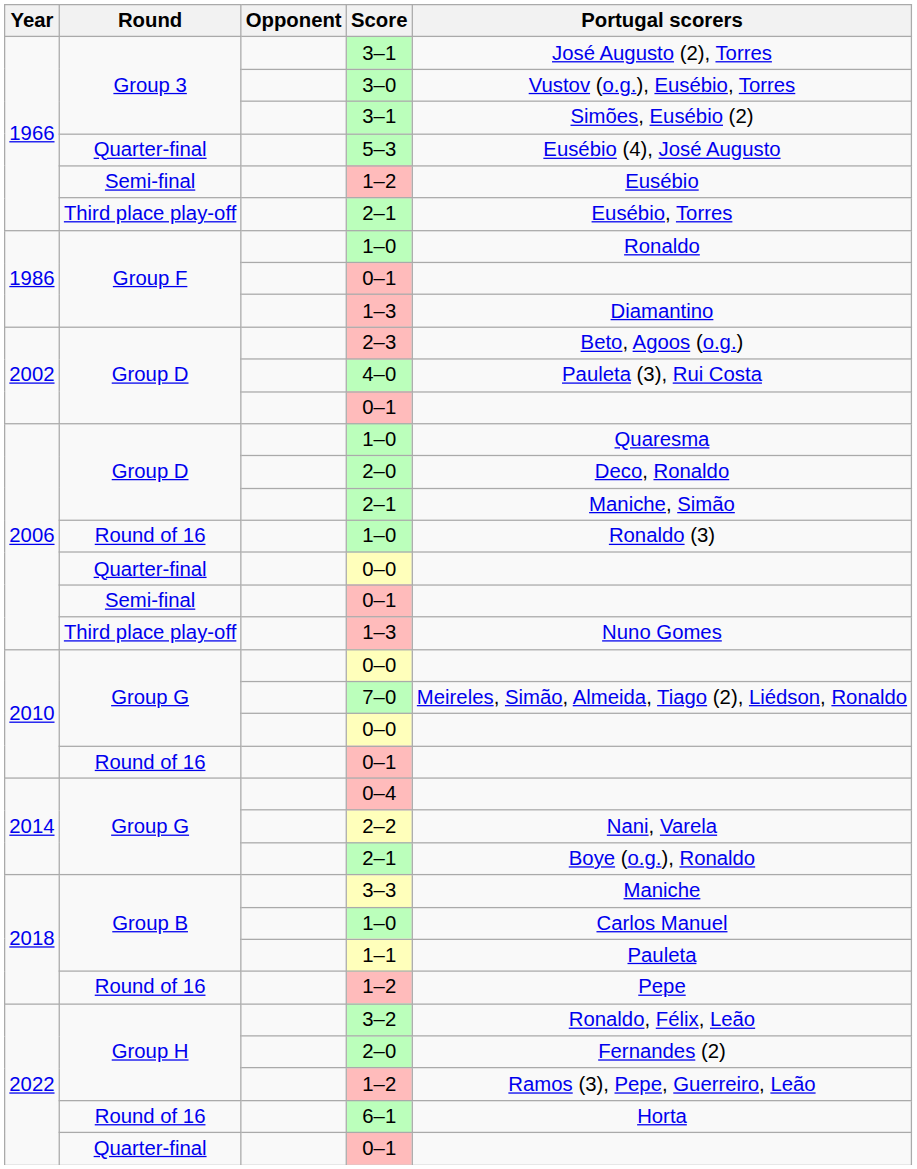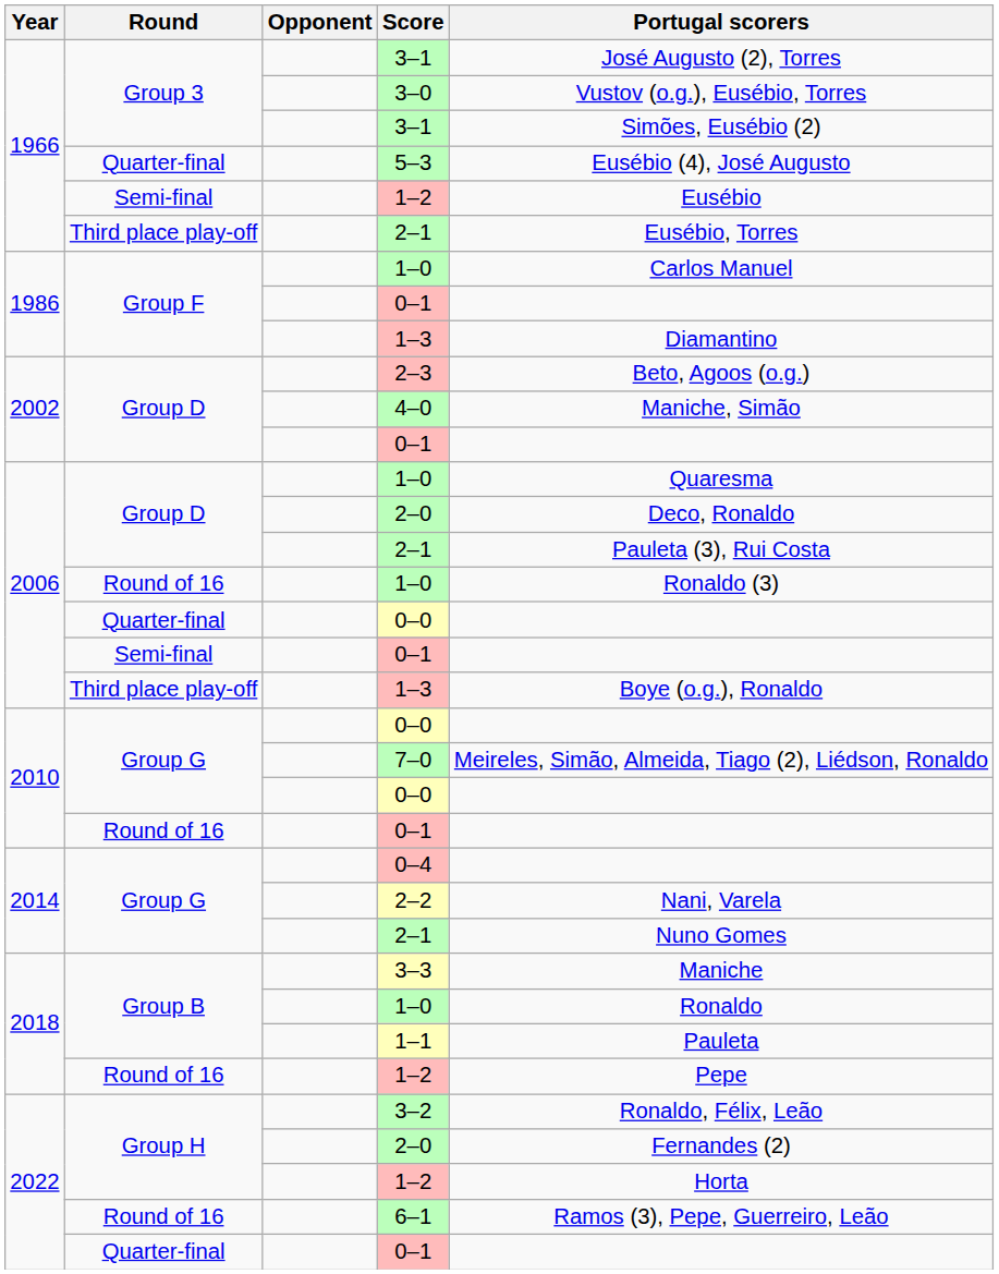 <table class="wikitable sortable" style="text-align: center;">
 <tr>
 <th>Year</th>
 <th>Round</th>
 <th>Opponent</th>
 <th>Score</th>
 <th>Portugal scorers</th>
 </tr>
 <tr>
 <td rowspan=6> <a href='#'>1966</a></td>
 <td rowspan=3><a href='#'>Group 3</a></td>
 <td align="center"></td>
 <td bgcolor="#bbffbb">3–1</td>
 <td><a href='#'>José Augusto</a> (2), <a href='#'>Torres</a></td>
 </tr>
 <tr>
 <td></td>
 <td bgcolor="#bbffbb">3–0</td>
 <td><a href='#'>Vustov</a> (<a href='#'>o.g.</a>), <a href='#'>Eusébio</a>, <a href='#'>Torres</a></td>
 </tr>
 <tr>
 <td></td>
 <td bgcolor="#bbffbb">3–1</td>
 <td><a href='#'>Simões</a>, <a href='#'>Eusébio</a> (2)</td>
 </tr>
 <tr>
 <td><a href='#'>Quarter-final</a></td>
 <td align="center"></td>
 <td bgcolor="#bbffbb">5–3</td>
 <td><a href='#'>Eusébio</a> (4), <a href='#'>José Augusto</a></td>
 </tr>
 <tr>
 <td><a href='#'>Semi-final</a></td>
 <td align="center"></td>
 <td bgcolor="#ffbbbb">1–2</td>
 <td><a href='#'>Eusébio</a></td>
 </tr>
 <tr>
 <td><a href='#'>Third place play-off</a></td>
 <td align="center"></td>
 <td bgcolor="#bbffbb">2–1</td>
 <td><a href='#'>Eusébio</a>, <a href='#'>Torres</a></td>
 </tr>
 <tr>
 <td rowspan=3> <a href='#'>1986</a></td>
 <td rowspan=3><a href='#'>Group F</a></td>
 <td align="center"></td>
 <td bgcolor="#bbffbb">1–0</td>
-<td><a href='#'>Ronaldo</a></td>
+<td><a href='#'>Carlos Manuel</a></td>
 </tr>
 <tr>
 <td></td>
 <td bgcolor="#ffbbbb">0–1</td>
 <td></td>
 </tr>
 <tr>
 <td></td>
 <td bgcolor="#ffbbbb">1–3</td>
 <td><a href='#'>Diamantino</a></td>
 </tr>
 <tr>
 <td rowspan=3>  <a href='#'>2002</a></td>
 <td rowspan=3><a href='#'>Group D</a></td>
 <td align="center"></td>
 <td bgcolor="#ffbbbb">2–3</td>
 <td><a href='#'>Beto</a>, <a href='#'>Agoos</a> (<a href='#'>o.g.</a>)</td>
 </tr>
 <tr>
 <td></td>
 <td bgcolor="#bbffbb">4–0</td>
-<td><a href='#'>Pauleta</a> (3), <a href='#'>Rui Costa</a></td>
+<td><a href='#'>Maniche</a>, <a href='#'>Simão</a></td>
 </tr>
 <tr>
 <td></td>
 <td bgcolor="#ffbbbb">0–1</td>
 <td></td>
 </tr>
 <tr>
 <td rowspan=7> <a href='#'>2006</a></td>
 <td rowspan=3><a href='#'>Group D</a></td>
 <td align="center"></td>
 <td bgcolor="#bbffbb">1–0</td>
 <td><a href='#'>Quaresma</a></td>
 </tr>
 <tr>
 <td></td>
 <td bgcolor="#bbffbb">2–0</td>
 <td><a href='#'>Deco</a>, <a href='#'>Ronaldo</a></td>
 </tr>
 <tr>
 <td></td>
 <td bgcolor="#bbffbb">2–1</td>
-<td><a href='#'>Maniche</a>, <a href='#'>Simão</a></td>
+<td><a href='#'>Pauleta</a> (3), <a href='#'>Rui Costa</a></td>
 </tr>
 <tr>
 <td><a href='#'>Round of 16</a></td>
 <td align="center"></td>
 <td bgcolor="#bbffbb">1–0</td>
 <td><a href='#'>Ronaldo</a> (3)</td>
 </tr>
 <tr>
 <td><a href='#'>Quarter-final</a></td>
 <td align="center"></td>
 <td bgcolor="#ffffbb">0–0 <br></td>
 <td></td>
 </tr>
 <tr>
 <td><a href='#'>Semi-final</a></td>
 <td align="center"></td>
 <td bgcolor="#ffbbbb">0–1</td>
 <td></td>
 </tr>
 <tr>
 <td><a href='#'>Third place play-off</a></td>
 <td align="center"></td>
 <td bgcolor="#ffbbbb">1–3</td>
-<td><a href='#'>Nuno Gomes</a></td>
+<td><a href='#'>Boye</a> (<a href='#'>o.g.</a>), <a href='#'>Ronaldo</a></td>
 </tr>
 <tr>
 <td rowspan=4> <a href='#'>2010</a></td>
 <td rowspan=3><a href='#'>Group G</a></td>
 <td align="center"></td>
 <td bgcolor="#ffffbb">0–0</td>
 <td></td>
 </tr>
 <tr>
 <td></td>
 <td bgcolor="#bbffbb">7–0</td>
 <td><a href='#'>Meireles</a>, <a href='#'>Simão</a>, <a href='#'>Almeida</a>, <a href='#'>Tiago</a> (2), <a href='#'>Liédson</a>, <a href='#'>Ronaldo</a></td>
 </tr>
 <tr>
 <td></td>
 <td bgcolor="#ffffbb">0–0</td>
 <td></td>
 </tr>
 <tr>
 <td><a href='#'>Round of 16</a></td>
 <td align="center"></td>
 <td bgcolor="#ffbbbb">0–1</td>
 <td></td>
 </tr>
 <tr>
 <td rowspan=3> <a href='#'>2014</a></td>
 <td rowspan=3><a href='#'>Group G</a></td>
 <td align="center"></td>
 <td bgcolor="#ffbbbb">0–4</td>
 <td></td>
 </tr>
 <tr>
 <td></td>
 <td bgcolor="#ffffbb">2–2</td>
 <td><a href='#'>Nani</a>, <a href='#'>Varela</a></td>
 </tr>
 <tr>
 <td></td>
 <td bgcolor="#bbffbb">2–1</td>
-<td><a href='#'>Boye</a> (<a href='#'>o.g.</a>), <a href='#'>Ronaldo</a></td>
+<td><a href='#'>Nuno Gomes</a></td>
 </tr>
 <tr>
 <td rowspan=4> <a href='#'>2018</a></td>
 <td rowspan=3><a href='#'>Group B</a></td>
 <td align="center"></td>
 <td bgcolor="#ffffbb">3–3</td>
 <td><a href='#'>Maniche</a></td>
 </tr>
 <tr>
 <td></td>
 <td bgcolor="#bbffbb">1–0</td>
-<td><a href='#'>Carlos Manuel</a></td>
+<td><a href='#'>Ronaldo</a></td>
 </tr>
 <tr>
 <td></td>
 <td bgcolor="#ffffbb">1–1</td>
 <td><a href='#'>Pauleta</a></td>
 </tr>
 <tr>
 <td><a href='#'>Round of 16</a></td>
 <td align="center"></td>
 <td bgcolor="#ffbbbb">1–2</td>
 <td><a href='#'>Pepe</a></td>
 </tr>
 <tr>
 <td rowspan=5> <a href='#'>2022</a></td>
 <td rowspan=3><a href='#'>Group H</a></td>
 <td align="center"></td>
 <td bgcolor="#bbffbb">3–2</td>
 <td><a href='#'>Ronaldo</a>, <a href='#'>Félix</a>, <a href='#'>Leão</a></td>
 </tr>
 <tr>
 <td></td>
 <td bgcolor="#bbffbb">2–0</td>
 <td><a href='#'>Fernandes</a> (2)</td>
 </tr>
 <tr>
 <td></td>
 <td bgcolor="#ffbbbb">1–2</td>
-<td><a href='#'>Ramos</a> (3), <a href='#'>Pepe</a>, <a href='#'>Guerreiro</a>, <a href='#'>Leão</a></td>
+<td><a href='#'>Horta</a></td>
 </tr>
 <tr>
 <td><a href='#'>Round of 16</a></td>
 <td align="center"></td>
 <td bgcolor="#bbffbb">6–1</td>
-<td><a href='#'>Horta</a></td>
+<td><a href='#'>Ramos</a> (3), <a href='#'>Pepe</a>, <a href='#'>Guerreiro</a>, <a href='#'>Leão</a></td>
 </tr>
 <tr>
 <td><a href='#'>Quarter-final</a></td>
 <td align="center"></td>
 <td bgcolor="#ffbbbb">0–1</td>
 <td></td>
 </tr>
 </table>
